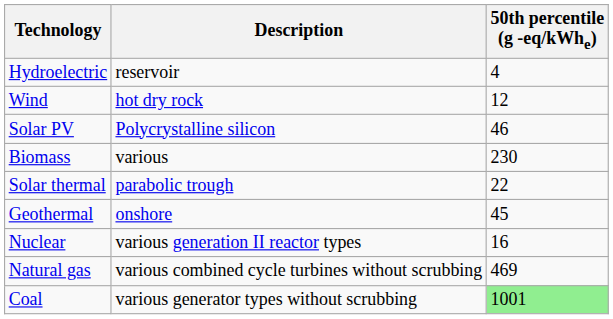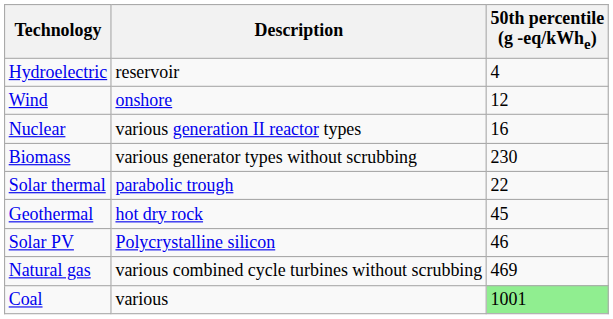 <table class="wikitable sortable">
 <tr>
 <th>Technology</th>
 <th>Description</th>
 <th>50th percentile <br> (g -eq/kWh<sub>e</sub>)</th>
 </tr>
 <tr>
 <td><a href='#'>Hydroelectric</a></td>
 <td>reservoir</td>
 <td>4</td>
 </tr>
 <tr>
 <td><a href='#'>Wind</a></td>
-<td><a href='#'>hot dry rock</a></td>
+<td><a href='#'>onshore</a></td>
 <td>12</td>
 </tr>
 <tr>
-<td><a href='#'>Solar PV</a></td>
-<td><a href='#'>Polycrystalline silicon</a></td>
-<td>46</td>
+<td><a href='#'>Nuclear</a></td>
+<td>various <a href='#'>generation II reactor</a> types</td>
+<td>16</td>
 </tr>
 <tr>
 <td><a href='#'>Biomass</a></td>
-<td>various</td>
+<td>various generator types without scrubbing</td>
 <td>230</td>
 </tr>
 <tr>
 <td><a href='#'>Solar thermal</a></td>
 <td><a href='#'>parabolic trough</a></td>
 <td>22</td>
 </tr>
 <tr>
 <td><a href='#'>Geothermal</a></td>
-<td><a href='#'>onshore</a></td>
+<td><a href='#'>hot dry rock</a></td>
 <td>45</td>
 </tr>
 <tr>
-<td><a href='#'>Nuclear</a></td>
-<td>various <a href='#'>generation II reactor</a> types</td>
-<td>16</td>
+<td><a href='#'>Solar PV</a></td>
+<td><a href='#'>Polycrystalline silicon</a></td>
+<td>46</td>
 </tr>
 <tr>
 <td><a href='#'>Natural gas</a></td>
 <td>various combined cycle turbines without scrubbing</td>
 <td>469</td>
 </tr>
 <tr>
 <td><a href='#'>Coal</a></td>
-<td>various generator types without scrubbing</td>
+<td>various</td>
 <td style="background: lightgreen;">1001</td>
 </tr>
 </table>
